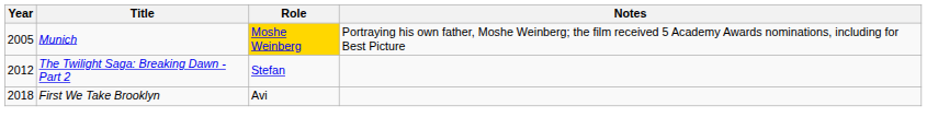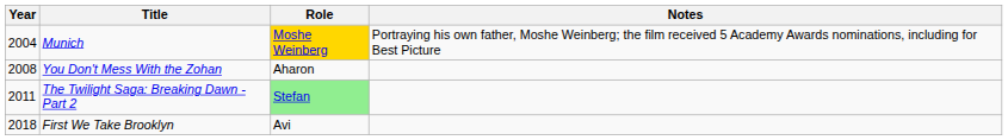 <table class="wikitable">
 <tr>
 <th>Year</th>
 <th>Title</th>
 <th>Role</th>
 <th>Notes</th>
 </tr>
 <tr>
-<td>2005</td>
+<td>2004</td>
 <td><em><a href='#'>Munich</a></em></td>
 <td style="background: gold;"><a href='#'>Moshe Weinberg</a></td>
 <td>Portraying his own father, Moshe Weinberg; the film received 5 Academy Awards nominations, including for Best Picture</td>
 </tr>
 <tr>
-<td>2012</td>
+<td>2008</td>
+<td><em><a href='#'>You Don't Mess With the Zohan</a></em></td>
+<td>Aharon</td>
+<td></td>
+</tr>
+<tr>
+<td>2011</td>
 <td><em><a href='#'>The Twilight Saga: Breaking Dawn - Part 2</a></em></td>
-<td><a href='#'>Stefan</a></td>
+<td style="background: lightgreen;"><a href='#'>Stefan</a></td>
 <td></td>
 </tr>
 <tr>
 <td>2018</td>
 <td><em>First We Take Brooklyn</em></td>
 <td>Avi</td>
 <td></td>
 </tr>
 </table>
